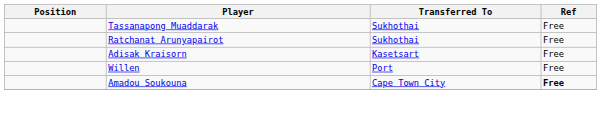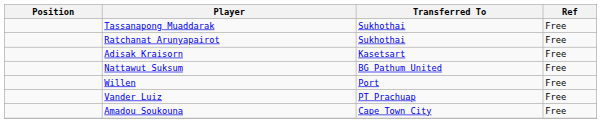 <table class="wikitable sortable" style="width:70%; text-align:center; font-size:100%; text-align:left;">
 <tr>
 <th>Position</th>
 <th>Player</th>
 <th>Transferred To</th>
 <th>Ref</th>
 </tr>
 <tr>
 <td></td>
 <td> <a href='#'>Tassanapong Muaddarak</a></td>
 <td> <a href='#'>Sukhothai</a></td>
 <td>Free</td>
 </tr>
 <tr>
 <td></td>
 <td> <a href='#'>Ratchanat Arunyapairot</a></td>
 <td> <a href='#'>Sukhothai</a></td>
 <td>Free</td>
 </tr>
 <tr>
 <td></td>
 <td> <a href='#'>Adisak Kraisorn</a></td>
 <td> <a href='#'>Kasetsart</a></td>
 <td>Free</td>
 </tr>
 <tr>
 <td></td>
+<td> <a href='#'>Nattawut Suksum</a></td>
+<td> <a href='#'>BG Pathum United</a></td>
+<td>Free </td>
+</tr>
+<tr>
+<td></td>
 <td> <a href='#'>Willen</a></td>
 <td> <a href='#'>Port</a></td>
 <td>Free </td>
 </tr>
 <tr>
 <td></td>
+<td> <a href='#'>Vander Luiz</a></td>
+<td> <a href='#'>PT Prachuap</a></td>
+<td>Free</td>
+</tr>
+<tr>
+<td></td>
 <td> <a href='#'>Amadou Soukouna</a></td>
 <td> <a href='#'>Cape Town City</a></td>
-<td><strong>Free</strong></td>
+<td>Free</td>
 </tr>
 <tr>
 </tr>
 </table>
